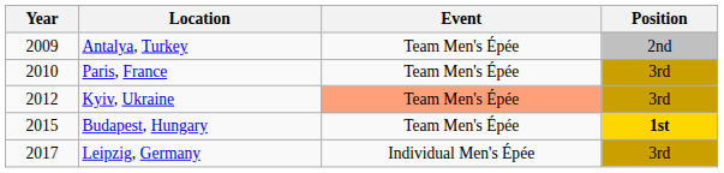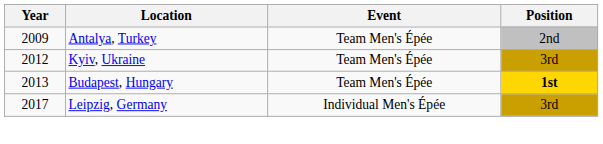 <table class="wikitable" width="50%" style="font-size:90%; text-align:center;">
 <tr>
 <th>Year</th>
 <th>Location</th>
 <th>Event</th>
 <th>Position</th>
 </tr>
 <tr>
 <td>2009</td>
 <td rowspan="1" align="left"> <a href='#'>Antalya</a>, <a href='#'>Turkey</a></td>
 <td>Team Men's Épée</td>
 <td bgcolor="silver">2nd</td>
 </tr>
 <tr>
-<td rowspan="1">2010</td>
-<td rowspan="1" align="left"> <a href='#'>Paris</a>, <a href='#'>France</a></td>
+<td rowspan="1">2012</td>
+<td rowspan="1" align="left"> <a href='#'>Kyiv</a>, <a href='#'>Ukraine</a></td>
 <td>Team Men's Épée</td>
 <td bgcolor="caramel">3rd</td>
 </tr>
 <tr>
-<td rowspan="1">2012</td>
-<td rowspan="1" align="left"> <a href='#'>Kyiv</a>, <a href='#'>Ukraine</a></td>
-<td style="background: lightsalmon;">Team Men's Épée</td>
-<td bgcolor="caramel">3rd</td>
-</tr>
-<tr>
-<td>2015</td>
+<td>2013</td>
 <td rowspan="1" align="left"> <a href='#'>Budapest</a>, <a href='#'>Hungary</a></td>
 <td>Team Men's Épée</td>
 <td bgcolor="gold"><strong>1st</strong></td>
 </tr>
 <tr>
 <td>2017</td>
 <td rowspan="1" align="left"> <a href='#'>Leipzig</a>, <a href='#'>Germany</a></td>
 <td>Individual Men's Épée</td>
 <td bgcolor="caramel">3rd</td>
 </tr>
 </table>
